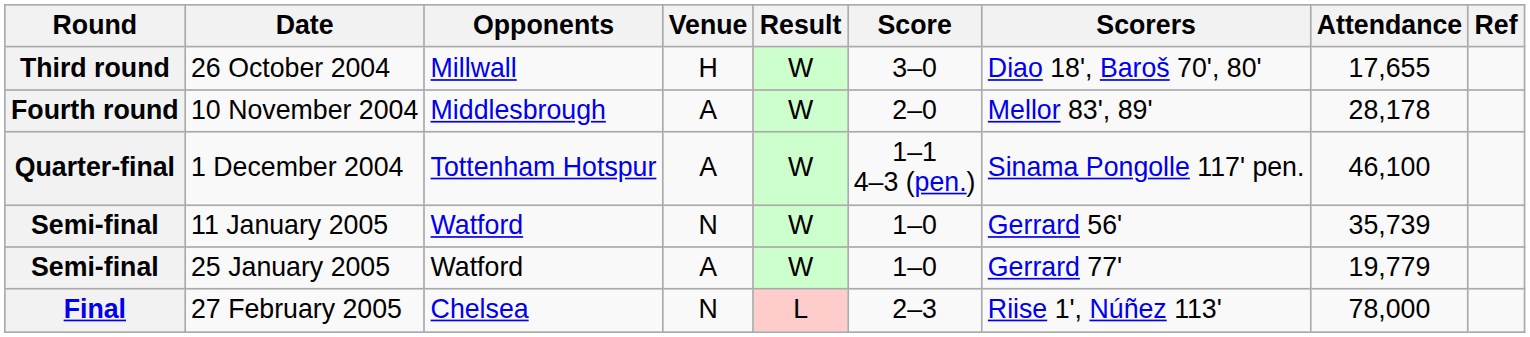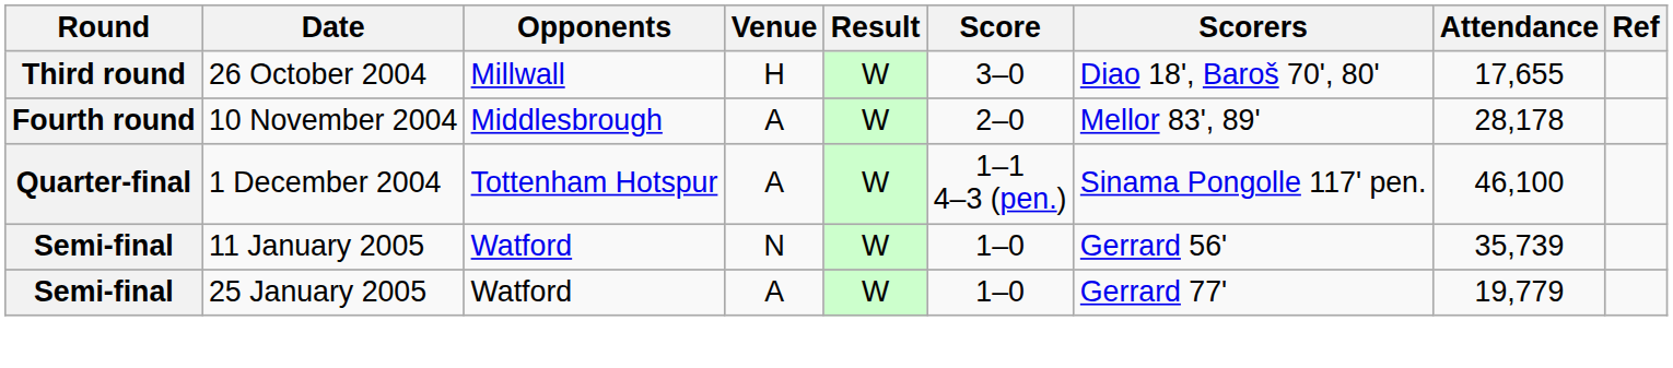 <table class="sortable wikitable plainrowheaders" style="text-align:center">
 <tr>
 <th scope="col">Round</th>
 <th scope="col">Date</th>
 <th scope="col">Opponents</th>
 <th scope="col">Venue</th>
 <th scope="col">Result</th>
 <th scope="col">Score</th>
 <th scope="col">Scorers</th>
 <th scope="col">Attendance</th>
 <th scope="col" class="unsortable">Ref</th>
 </tr>
 <tr>
 <th scope=row>Third round</th>
 <td align=left>26 October 2004</td>
 <td align=left><a href='#'>Millwall</a></td>
 <td>H</td>
 <td style="background:#cfc">W</td>
 <td>3–0</td>
 <td align=left><a href='#'>Diao</a> 18', <a href='#'>Baroš</a> 70', 80'</td>
 <td>17,655</td>
 <td align=center></td>
 </tr>
 <tr>
 <th scope=row>Fourth round</th>
 <td align=left>10 November 2004</td>
 <td align=left><a href='#'>Middlesbrough</a></td>
 <td>A</td>
 <td style="background:#cfc">W</td>
 <td>2–0</td>
 <td align=left><a href='#'>Mellor</a> 83', 89'</td>
 <td>28,178</td>
 <td align=center></td>
 </tr>
 <tr>
 <th scope=row>Quarter-final</th>
 <td align=left>1 December 2004</td>
 <td align=left><a href='#'>Tottenham Hotspur</a></td>
 <td>A</td>
 <td style="background:#cfc">W</td>
 <td>1–1<br>4–3 (<a href='#'>pen.</a>)</td>
 <td align=left><a href='#'>Sinama Pongolle</a> 117' pen.</td>
 <td>46,100</td>
 <td align=center></td>
 </tr>
 <tr>
 <th scope=row>Semi-final</th>
 <td align=left>11 January 2005</td>
 <td align=left><a href='#'>Watford</a></td>
 <td>N</td>
 <td style="background:#cfc">W</td>
 <td>1–0</td>
 <td align=left><a href='#'>Gerrard</a> 56'</td>
 <td>35,739</td>
 <td align=center></td>
 </tr>
 <tr>
 <th scope=row>Semi-final</th>
 <td align=left>25 January 2005</td>
 <td align=left>Watford</td>
 <td>A</td>
 <td style="background:#cfc">W</td>
 <td>1–0</td>
 <td align=left><a href='#'>Gerrard</a> 77'</td>
 <td>19,779</td>
 <td align=center></td>
 </tr>
-<tr>
-<th scope=row><a href='#'>Final</a></th>
-<td align=left>27 February 2005</td>
-<td align=left><a href='#'>Chelsea</a></td>
-<td>N</td>
-<td style="background:#fcc">L</td>
-<td>2–3 </td>
-<td align=left><a href='#'>Riise</a> 1', <a href='#'>Núñez</a> 113'</td>
-<td>78,000</td>
-<td align=center></td>
-</tr>
 </table>
